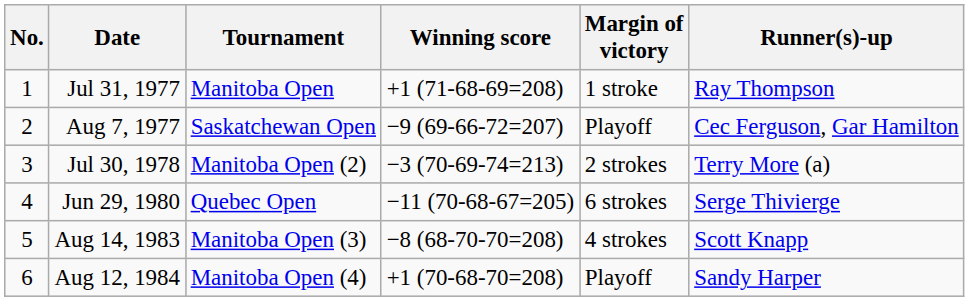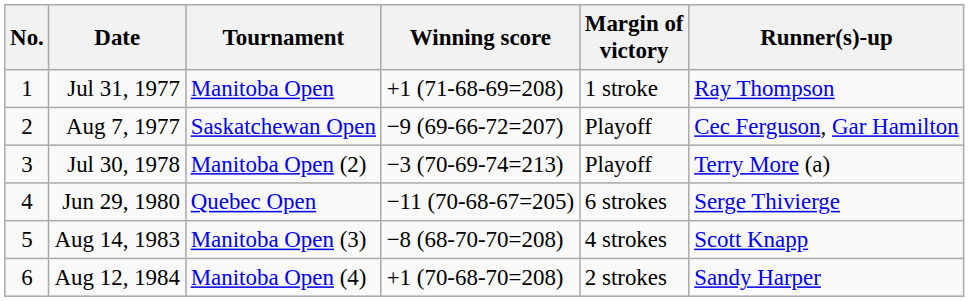 <table class="wikitable" style="font-size:95%;">
 <tr>
 <th>No.</th>
 <th>Date</th>
 <th>Tournament</th>
 <th>Winning score</th>
 <th>Margin of<br>victory</th>
 <th>Runner(s)-up</th>
 </tr>
 <tr>
 <td align=center>1</td>
 <td align=right>Jul 31, 1977</td>
 <td><a href='#'>Manitoba Open</a></td>
 <td>+1 (71-68-69=208)</td>
 <td>1 stroke</td>
 <td> <a href='#'>Ray Thompson</a></td>
 </tr>
 <tr>
 <td align=center>2</td>
 <td align=right>Aug 7, 1977</td>
 <td><a href='#'>Saskatchewan Open</a></td>
 <td>−9 (69-66-72=207)</td>
 <td>Playoff</td>
 <td> <a href='#'>Cec Ferguson</a>,  <a href='#'>Gar Hamilton</a></td>
 </tr>
 <tr>
 <td align=center>3</td>
 <td align=right>Jul 30, 1978</td>
 <td><a href='#'>Manitoba Open</a> (2)</td>
 <td>−3 (70-69-74=213)</td>
-<td>2 strokes</td>
+<td>Playoff</td>
 <td> <a href='#'>Terry More</a> (a)</td>
 </tr>
 <tr>
 <td align=center>4</td>
 <td align=right>Jun 29, 1980</td>
 <td><a href='#'>Quebec Open</a></td>
 <td>−11 (70-68-67=205)</td>
 <td>6 strokes</td>
 <td> <a href='#'>Serge Thivierge</a></td>
 </tr>
 <tr>
 <td align=center>5</td>
 <td align=right>Aug 14, 1983</td>
 <td><a href='#'>Manitoba Open</a> (3)</td>
 <td>−8 (68-70-70=208)</td>
 <td>4 strokes</td>
 <td> <a href='#'>Scott Knapp</a></td>
 </tr>
 <tr>
 <td align=center>6</td>
 <td align=right>Aug 12, 1984</td>
 <td><a href='#'>Manitoba Open</a> (4)</td>
 <td>+1 (70-68-70=208)</td>
-<td>Playoff</td>
+<td>2 strokes</td>
 <td> <a href='#'>Sandy Harper</a></td>
 </tr>
 </table>
